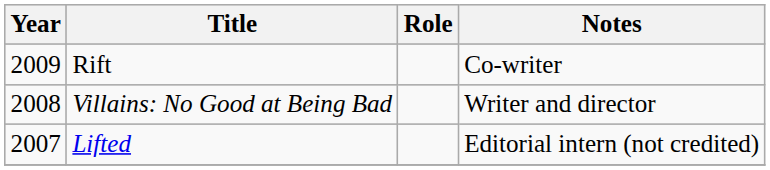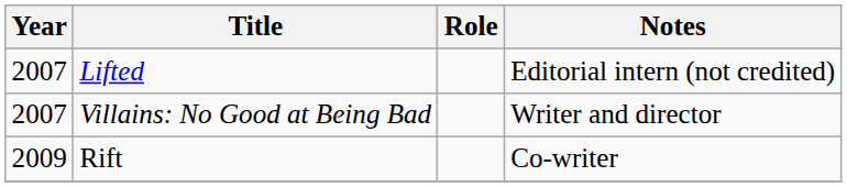 <table class="wikitable">
 <tr>
 <th>Year</th>
 <th>Title</th>
 <th>Role</th>
 <th>Notes</th>
 </tr>
 <tr>
+<td>2007</td>
+<td><em><a href='#'>Lifted</a></em></td>
+<td></td>
+<td>Editorial intern (not credited)</td>
+</tr>
+<tr>
+<td>2007</td>
+<td><em>Villains: No Good at Being Bad</em></td>
+<td></td>
+<td>Writer and director</td>
+</tr>
+<tr>
 <td>2009</td>
 <td>Rift</td>
 <td></td>
 <td>Co-writer</td>
 </tr>
 <tr>
-<td>2008</td>
-<td><em>Villains: No Good at Being Bad</em></td>
-<td></td>
-<td>Writer and director</td>
-</tr>
-<tr>
-<td>2007</td>
-<td><em><a href='#'>Lifted</a></em></td>
-<td></td>
-<td>Editorial intern (not credited)</td>
-</tr>
-<tr>
 </tr>
 </table>
